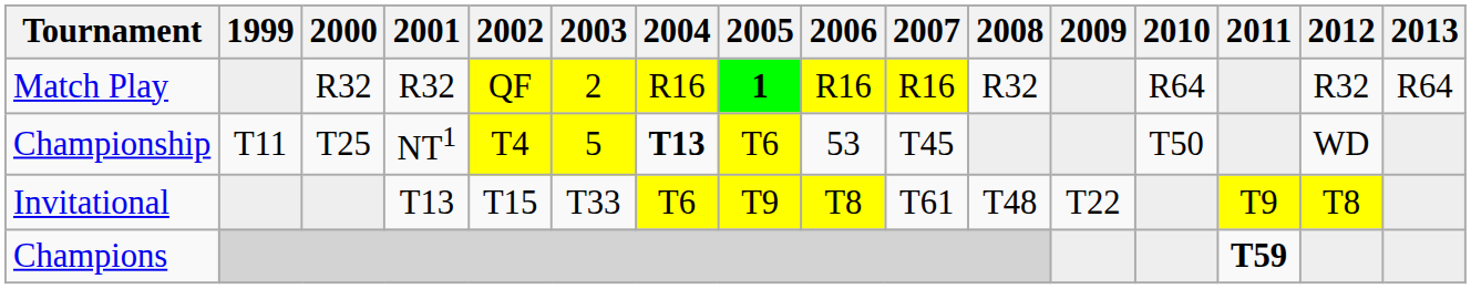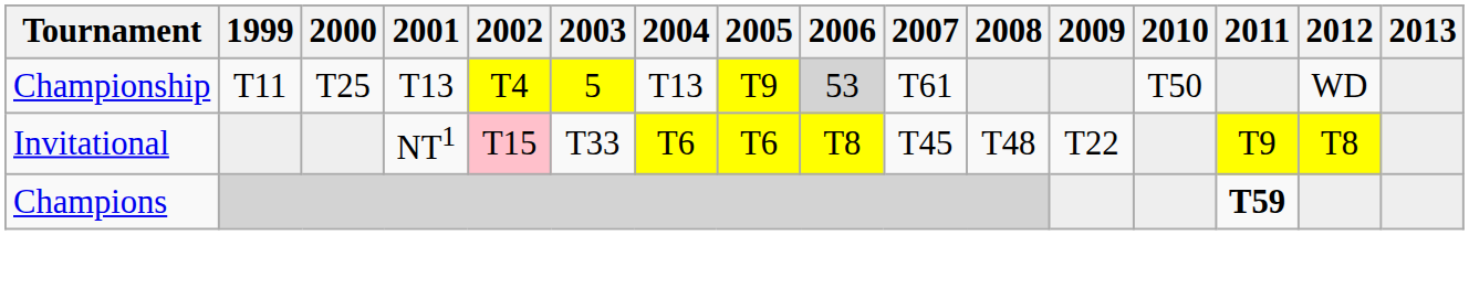 <table class="wikitable" style="text-align:center;">
 <tr>
 <th>Tournament</th>
 <th>1999</th>
 <th>2000</th>
 <th>2001</th>
 <th>2002</th>
 <th>2003</th>
 <th>2004</th>
 <th>2005</th>
 <th>2006</th>
 <th>2007</th>
 <th>2008</th>
 <th>2009</th>
 <th>2010</th>
 <th>2011</th>
 <th>2012</th>
 <th>2013</th>
 </tr>
 <tr>
-<td align="left"><a href='#'>Match Play</a></td>
-<td style="background:#eeeeee;"></td>
-<td>R32</td>
-<td>R32</td>
-<td style="background:yellow;">QF</td>
-<td style="background:yellow;">2</td>
-<td style="background:yellow;">R16</td>
-<td style="background:lime;"><strong>1</strong></td>
-<td style="background:yellow;">R16</td>
-<td style="background:yellow;">R16</td>
-<td>R32</td>
-<td style="background:#eeeeee;"></td>
-<td>R64</td>
-<td style="background:#eeeeee;"></td>
-<td>R32</td>
-<td>R64</td>
-</tr>
-<tr>
 <td align="left"><a href='#'>Championship</a></td>
 <td>T11</td>
 <td>T25</td>
-<td>NT<sup>1</sup></td>
+<td>T13</td>
 <td style="background:yellow;">T4</td>
 <td style="background:yellow;">5</td>
-<td><strong>T13</strong></td>
-<td style="background:yellow;">T6</td>
-<td>53</td>
-<td>T45</td>
+<td>T13</td>
+<td style="background:yellow;">T9</td>
+<td style="background: lightgrey;">53</td>
+<td>T61</td>
 <td style="background:#eeeeee;"></td>
 <td style="background:#eeeeee;"></td>
 <td>T50</td>
 <td style="background:#eeeeee;"></td>
 <td>WD</td>
 <td style="background:#eeeeee;"></td>
 </tr>
 <tr>
 <td align="left"><a href='#'>Invitational</a></td>
 <td style="background:#eeeeee;"></td>
 <td style="background:#eeeeee;"></td>
-<td>T13</td>
-<td>T15</td>
+<td>NT<sup>1</sup></td>
+<td style="background: pink;">T15</td>
 <td>T33</td>
 <td style="background:yellow;">T6</td>
-<td style="background:yellow;">T9</td>
+<td style="background:yellow;">T6</td>
 <td style="background:yellow;">T8</td>
-<td>T61</td>
+<td>T45</td>
 <td>T48</td>
 <td>T22</td>
 <td style="background:#eeeeee;"></td>
 <td style="background:yellow;">T9</td>
 <td style="background:yellow;">T8</td>
 <td style="background:#eeeeee;"></td>
 </tr>
 <tr>
 <td align="left"><a href='#'>Champions</a></td>
 <td colspan=10 style="background:#D3D3D3;"></td>
 <td style="background:#eeeeee;"></td>
 <td style="background:#eeeeee;"></td>
 <td><strong>T59</strong></td>
 <td style="background:#eeeeee;"></td>
 <td style="background:#eeeeee;"></td>
 </tr>
 </table>
